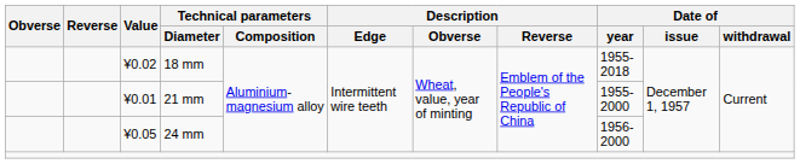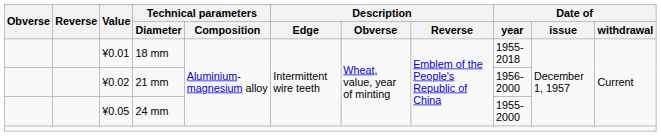 <table class="wikitable" style="font-size: 90%">
 <tr>
 <th rowspan="2">Obverse</th>
 <th rowspan="2">Reverse</th>
 <th rowspan="2">Value</th>
 <th colspan="2">Technical parameters</th>
 <th colspan="3">Description</th>
 <th colspan="3">Date of</th>
 </tr>
 <tr>
 <th>Diameter</th>
 <th>Composition</th>
 <th>Edge</th>
 <th>Obverse</th>
 <th>Reverse</th>
 <th>year</th>
 <th>issue</th>
 <th>withdrawal</th>
 </tr>
 <tr>
 <td></td>
 <td></td>
-<td>¥0.02</td>
+<td>¥0.01</td>
 <td>18 mm</td>
 <td rowspan="3"><a href='#'>Aluminium</a>-<a href='#'>magnesium</a> alloy</td>
 <td rowspan="3">Intermittent wire teeth</td>
 <td rowspan="3"><a href='#'>Wheat</a>, value, year of minting</td>
 <td rowspan="3"><a href='#'>Emblem of the People's Republic of China</a></td>
 <td>1955-2018</td>
 <td rowspan="3">December 1, 1957</td>
 <td rowspan="3">Current</td>
 </tr>
 <tr>
 <td></td>
 <td></td>
-<td>¥0.01</td>
+<td>¥0.02</td>
 <td>21 mm</td>
-<td>1955-2000</td>
+<td>1956-2000</td>
 </tr>
 <tr>
 <td></td>
 <td></td>
 <td>¥0.05</td>
 <td>24 mm</td>
-<td>1956-2000</td>
+<td>1955-2000</td>
 </tr>
 <tr>
 <td colspan="11"></td>
 </tr>
 </table>
